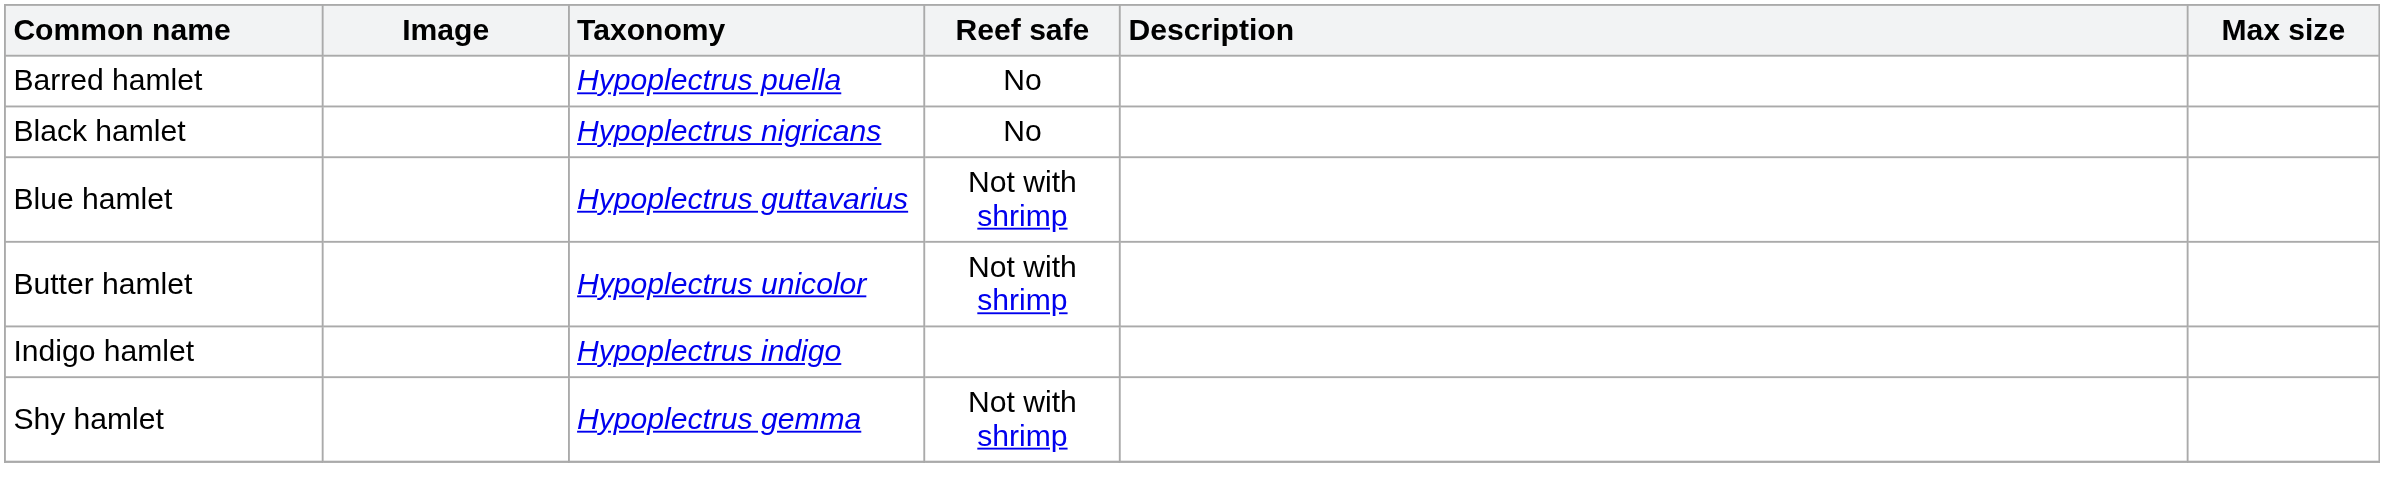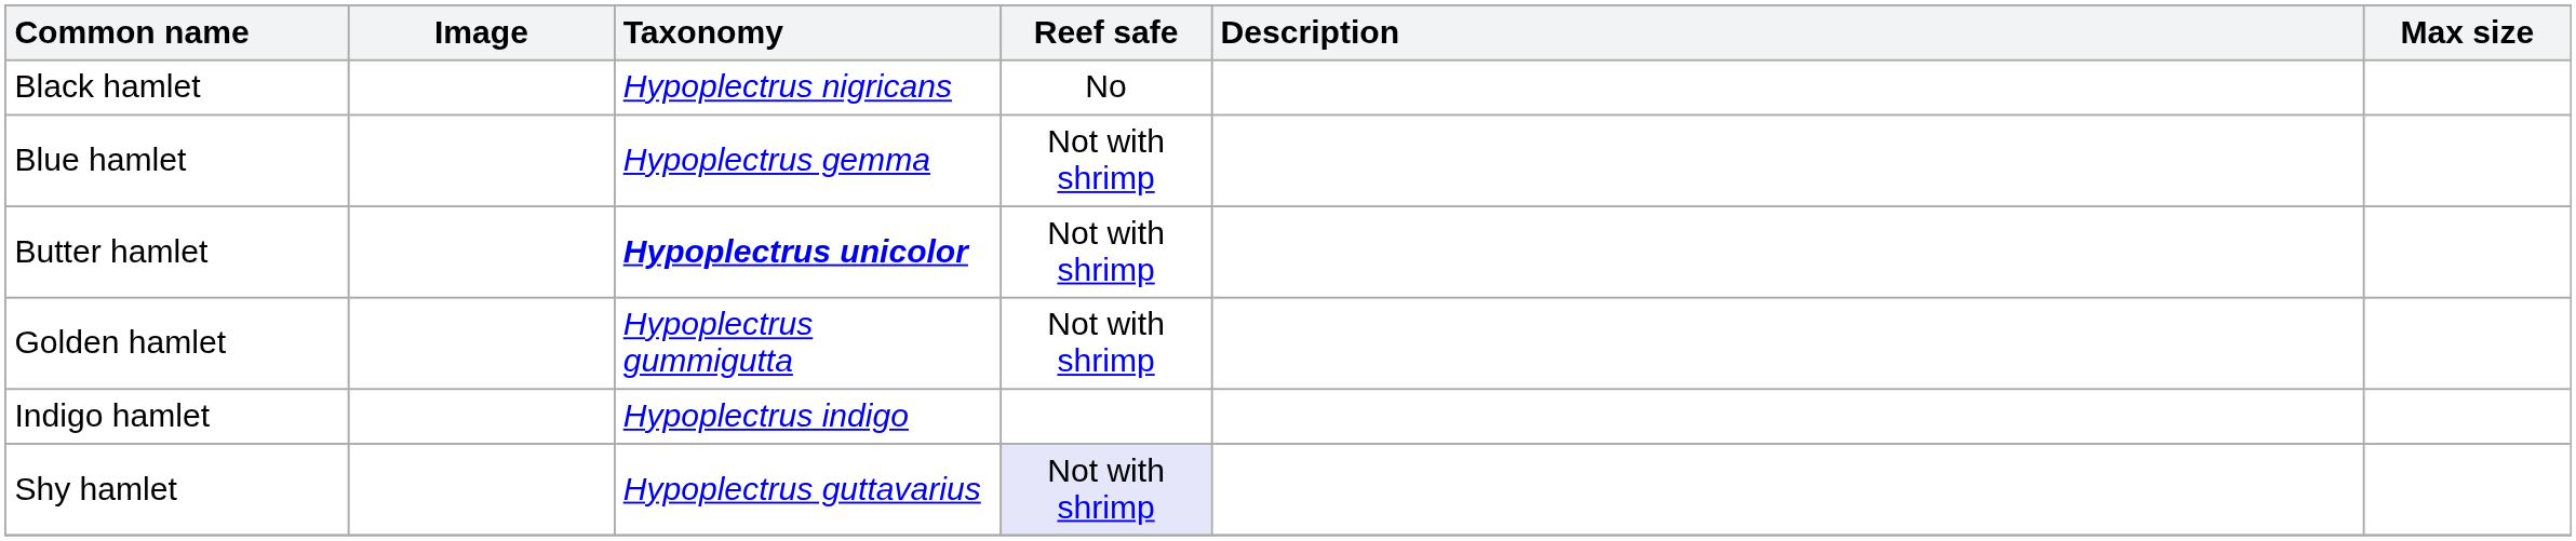 <table class="sortable collapsible" cellpadding="4" width="100%" border="1" style="border:1px solid #aaa; border-collapse:collapse">
 <tr>
 <th align="left" style="background:#F2F3F4" width="170px">Common name</th>
 <th style="background:#F2F3F4" width="130px" class="unsortable">Image</th>
 <th align="left" style="background:#F2F3F4" width="190px">Taxonomy</th>
 <th style="background:#F2F3F4" width="100px">Reef safe</th>
 <th align="left" style="background:#F2F3F4" width="610px" class="unsortable">Description</th>
 <th style="background:#F2F3F4" width="100px">Max size</th>
-</tr>
-<tr>
-<td>Barred hamlet</td>
-<td></td>
-<td><em><a href='#'>Hypoplectrus puella</a></em></td>
-<td align="center">No</td>
-<td></td>
-<td align="center"></td>
 </tr>
 <tr>
 <td>Black hamlet</td>
 <td></td>
 <td><em><a href='#'>Hypoplectrus nigricans</a></em></td>
 <td align="center">No</td>
 <td></td>
 <td align="center"></td>
 </tr>
 <tr>
 <td>Blue hamlet</td>
 <td></td>
-<td><em><a href='#'>Hypoplectrus guttavarius</a></em></td>
+<td><em><a href='#'>Hypoplectrus gemma</a></em></td>
 <td align="center">Not with <a href='#'>shrimp</a></td>
 <td></td>
 <td align="center"></td>
 </tr>
 <tr>
 <td>Butter hamlet</td>
 <td></td>
-<td><em><a href='#'>Hypoplectrus unicolor</a></em></td>
+<td><strong><em><a href='#'>Hypoplectrus unicolor</a></em></strong></td>
 <td align="center">Not with <a href='#'>shrimp</a></td>
 <td></td>
 <td align="center"></td>
+</tr>
+<tr>
+<td>Golden hamlet</td>
+<td></td>
+<td><em><a href='#'>Hypoplectrus gummigutta</a></em></td>
+<td align="center">Not with <a href='#'>shrimp</a></td>
+<td></td>
+<td></td>
 </tr>
 <tr>
 <td>Indigo hamlet</td>
 <td></td>
 <td><em><a href='#'>Hypoplectrus indigo</a></em></td>
 <td></td>
 <td></td>
 <td align="center"></td>
 </tr>
 <tr>
 <td>Shy hamlet</td>
 <td></td>
-<td><em><a href='#'>Hypoplectrus gemma</a></em></td>
-<td align="center">Not with <a href='#'>shrimp</a></td>
+<td><em><a href='#'>Hypoplectrus guttavarius</a></em></td>
+<td align="center" style="background: lavender;">Not with <a href='#'>shrimp</a></td>
 <td></td>
 <td align="center"></td>
 </tr>
 <tr>
 </tr>
 </table>
